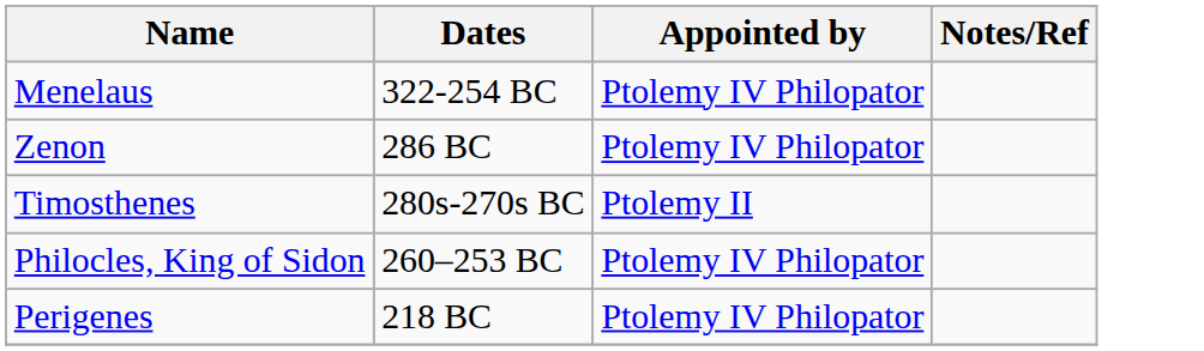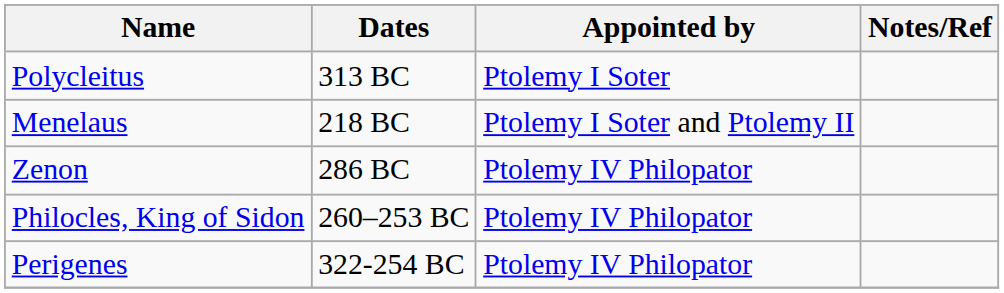 <table class="wikitable">
 <tr>
 <th>Name</th>
 <th>Dates</th>
 <th>Appointed by</th>
 <th>Notes/Ref</th>
 </tr>
 <tr>
+<td><a href='#'>Polycleitus</a></td>
+<td>313 BC</td>
+<td><a href='#'>Ptolemy I Soter </a></td>
+<td></td>
+</tr>
+<tr>
 <td><a href='#'>Menelaus</a></td>
-<td>322-254 BC</td>
-<td><a href='#'>Ptolemy IV Philopator </a></td>
+<td>218 BC</td>
+<td><a href='#'>Ptolemy I Soter</a> and <a href='#'>Ptolemy II</a></td>
 <td></td>
 </tr>
 <tr>
 <td><a href='#'>Zenon</a></td>
 <td>286 BC</td>
 <td><a href='#'>Ptolemy IV Philopator </a></td>
-<td></td>
-</tr>
-<tr>
-<td><a href='#'>Timosthenes</a></td>
-<td>280s-270s BC</td>
-<td><a href='#'>Ptolemy II</a></td>
 <td></td>
 </tr>
 <tr>
 <td><a href='#'>Philocles, King of Sidon</a></td>
 <td>260–253 BC</td>
 <td><a href='#'>Ptolemy IV Philopator </a></td>
 <td></td>
 </tr>
 <tr>
 <td><a href='#'>Perigenes</a></td>
-<td>218 BC</td>
+<td>322-254 BC</td>
 <td><a href='#'>Ptolemy IV Philopator </a></td>
 <td></td>
 </tr>
 <tr>
 </tr>
 </table>
